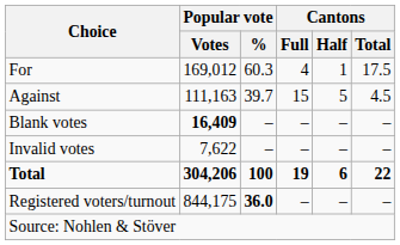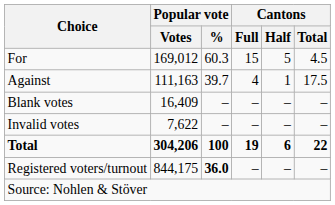 <table class=wikitable style=text-align:right>
 <tr>
 <th rowspan=2>Choice</th>
 <th colspan=2>Popular vote</th>
 <th colspan=3>Cantons</th>
 </tr>
 <tr>
 <th>Votes</th>
 <th>%</th>
 <th>Full</th>
 <th>Half</th>
 <th>Total</th>
 </tr>
 <tr>
 <td align=left>For</td>
 <td>169,012</td>
 <td>60.3</td>
+<td>15</td>
+<td>5</td>
+<td>4.5</td>
+</tr>
+<tr>
+<td align=left>Against</td>
+<td>111,163</td>
+<td>39.7</td>
 <td>4</td>
 <td>1</td>
 <td>17.5</td>
 </tr>
 <tr>
-<td align=left>Against</td>
-<td>111,163</td>
-<td>39.7</td>
-<td>15</td>
-<td>5</td>
-<td>4.5</td>
-</tr>
-<tr>
 <td align=left>Blank votes</td>
-<td><strong>16,409</strong></td>
+<td>16,409</td>
 <td>–</td>
 <td>–</td>
 <td>–</td>
 <td>–</td>
 </tr>
 <tr>
 <td align=left>Invalid votes</td>
 <td>7,622</td>
 <td>–</td>
 <td>–</td>
 <td>–</td>
 <td>–</td>
 </tr>
 <tr>
 <td align=left><strong>Total</strong></td>
 <td><strong>304,206</strong></td>
 <td><strong>100</strong></td>
 <td><strong>19</strong></td>
 <td><strong>6</strong></td>
 <td><strong>22</strong></td>
 </tr>
 <tr>
 <td align=left>Registered voters/turnout</td>
 <td>844,175</td>
 <td><strong>36.0</strong></td>
 <td>–</td>
 <td>–</td>
 <td>–</td>
 </tr>
 <tr>
 <td align=left colspan=6>Source: Nohlen & Stöver</td>
 </tr>
 </table>
